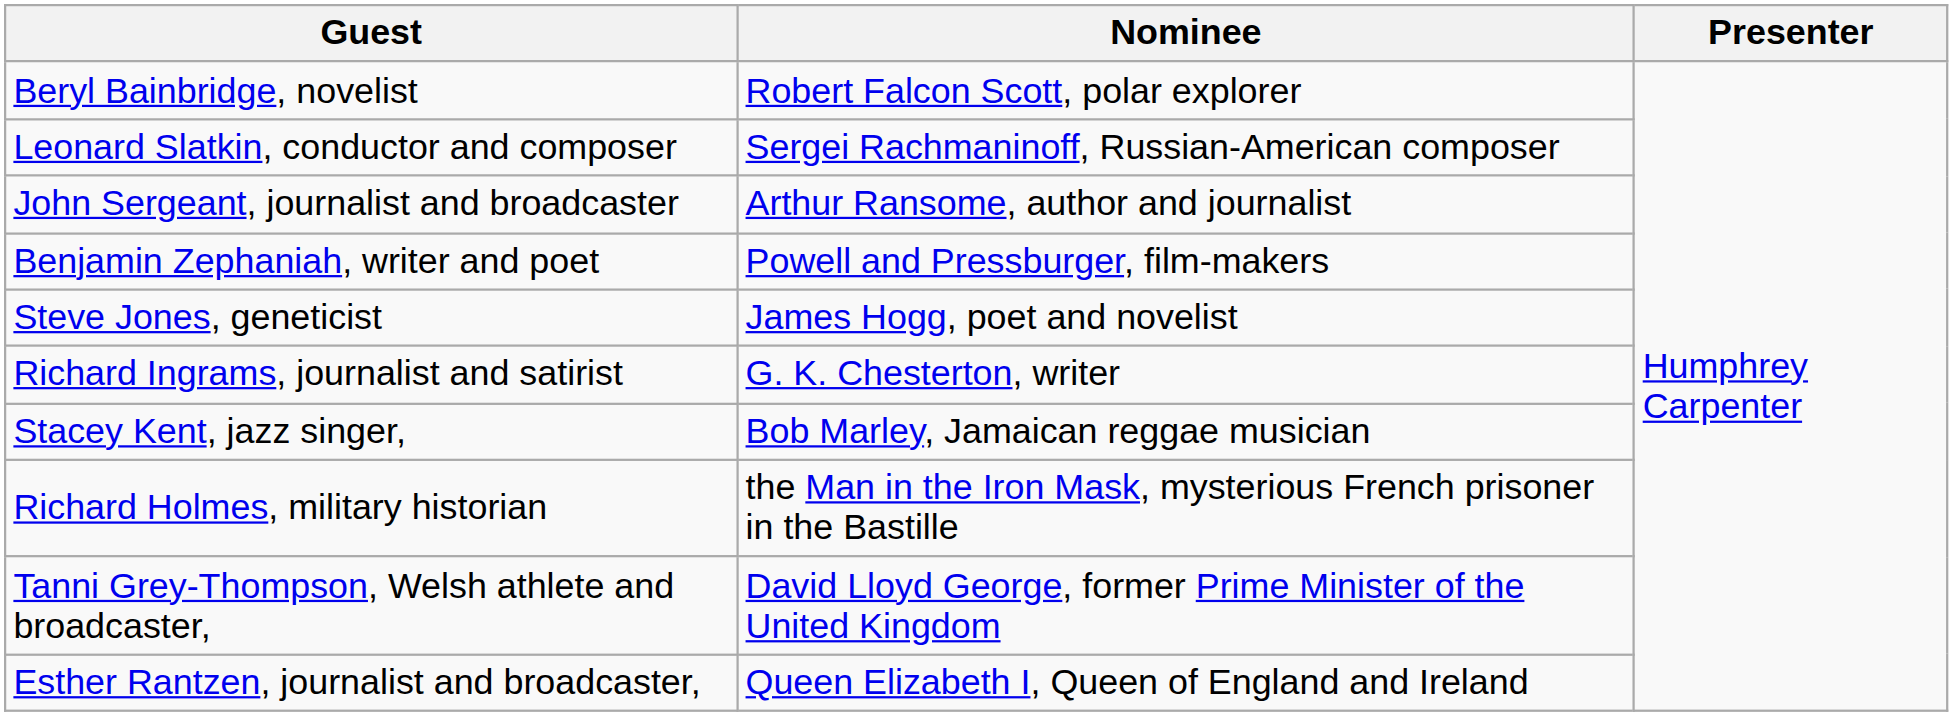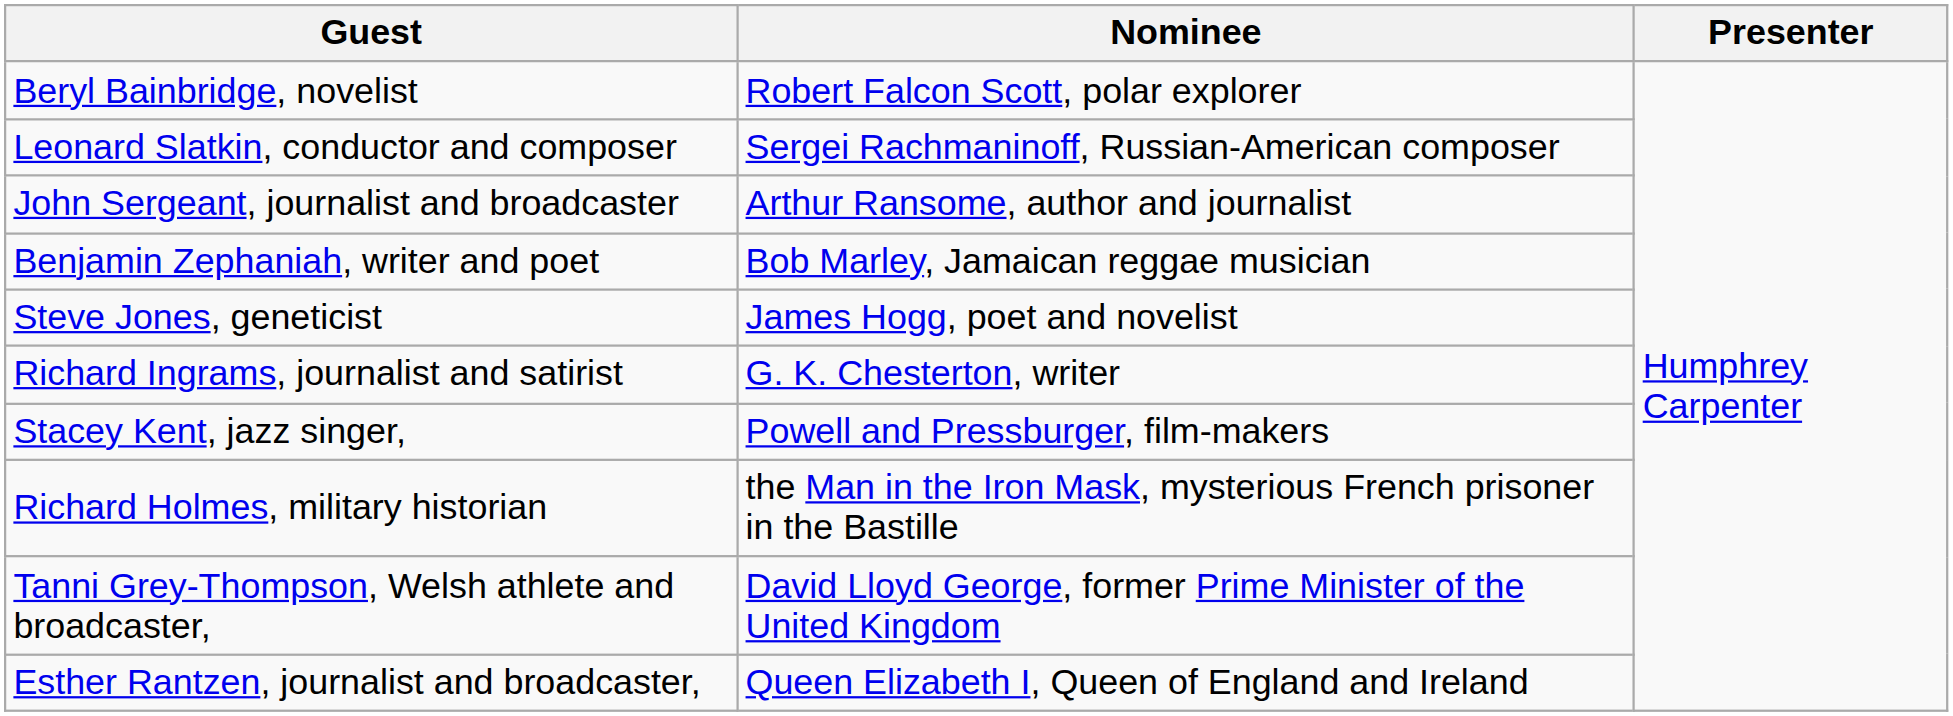 <table class="wikitable">
 <tr>
 <th>Guest</th>
 <th>Nominee</th>
 <th>Presenter</th>
 </tr>
 <tr>
 <td><a href='#'>Beryl Bainbridge</a>, novelist</td>
 <td><a href='#'>Robert Falcon Scott</a>, polar explorer</td>
 <td rowspan="10"><a href='#'>Humphrey Carpenter</a></td>
 </tr>
 <tr>
 <td><a href='#'>Leonard Slatkin</a>, conductor and composer</td>
 <td><a href='#'>Sergei Rachmaninoff</a>, Russian-American composer</td>
 </tr>
 <tr>
 <td><a href='#'>John Sergeant</a>, journalist and broadcaster</td>
 <td><a href='#'>Arthur Ransome</a>, author and journalist</td>
 </tr>
 <tr>
 <td><a href='#'>Benjamin Zephaniah</a>, writer and poet</td>
-<td><a href='#'>Powell and Pressburger</a>, film-makers</td>
+<td><a href='#'>Bob Marley</a>, Jamaican reggae musician</td>
 </tr>
 <tr>
 <td><a href='#'>Steve Jones</a>, geneticist</td>
 <td><a href='#'>James Hogg</a>, poet and novelist</td>
 </tr>
 <tr>
 <td><a href='#'>Richard Ingrams</a>, journalist and satirist</td>
 <td><a href='#'>G. K. Chesterton</a>, writer</td>
 </tr>
 <tr>
 <td><a href='#'>Stacey Kent</a>, jazz singer,</td>
-<td><a href='#'>Bob Marley</a>, Jamaican reggae musician</td>
+<td><a href='#'>Powell and Pressburger</a>, film-makers</td>
 </tr>
 <tr>
 <td><a href='#'>Richard Holmes</a>, military historian</td>
 <td>the <a href='#'>Man in the Iron Mask</a>, mysterious French prisoner in the Bastille</td>
 </tr>
 <tr>
 <td><a href='#'>Tanni Grey-Thompson</a>, Welsh athlete and broadcaster,</td>
 <td><a href='#'>David Lloyd George</a>, former <a href='#'>Prime Minister of the United Kingdom</a></td>
 </tr>
 <tr>
 <td><a href='#'>Esther Rantzen</a>, journalist and broadcaster,</td>
 <td><a href='#'>Queen Elizabeth I</a>, Queen of England and Ireland</td>
 </tr>
 </table>
